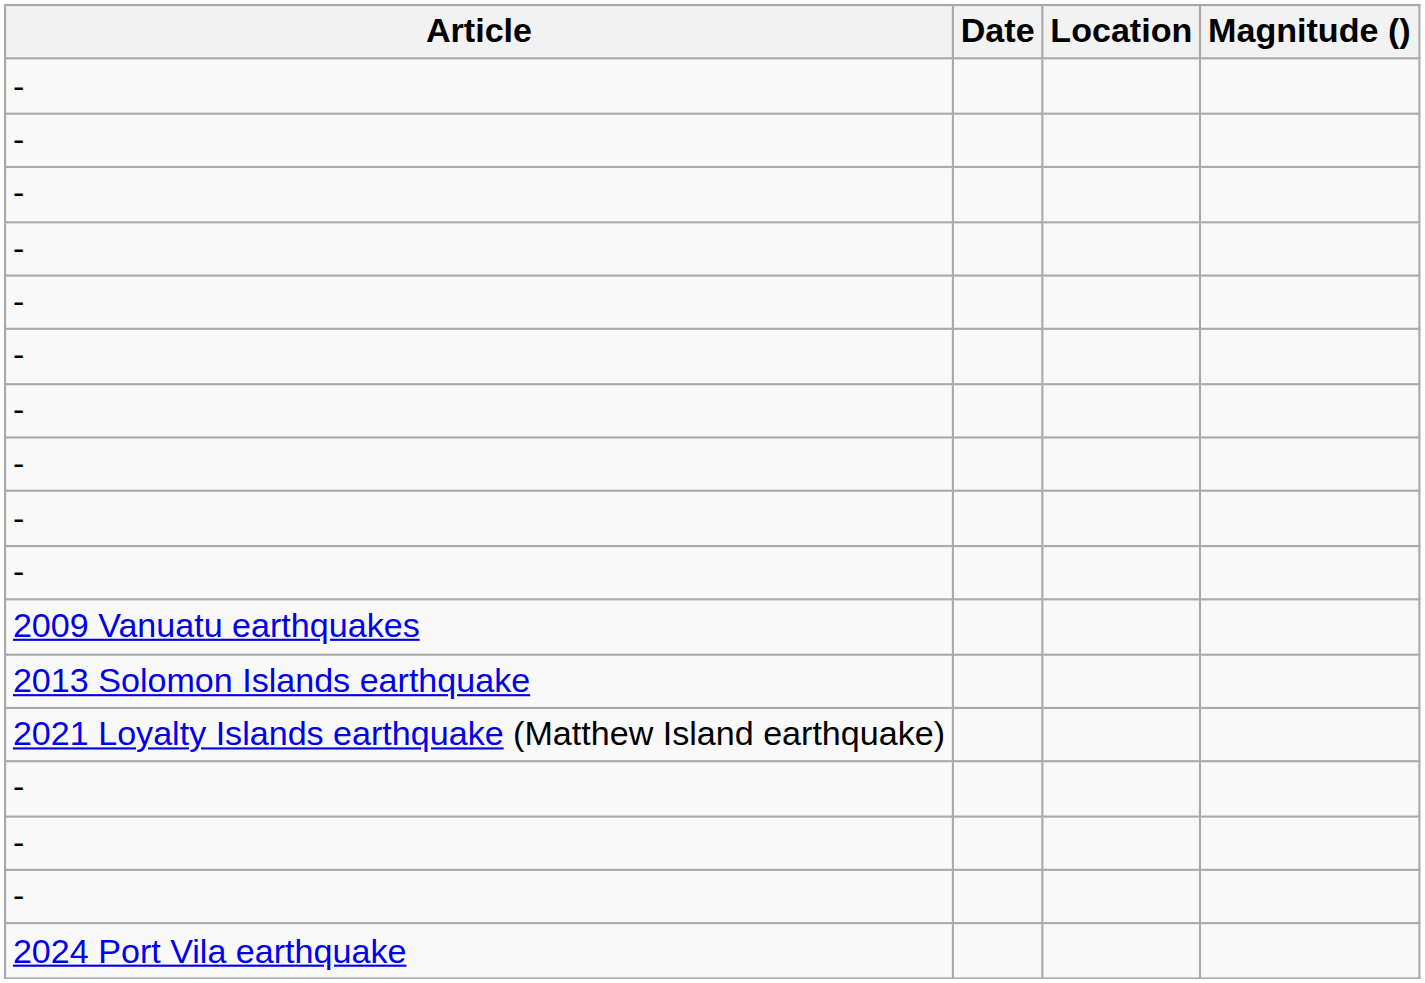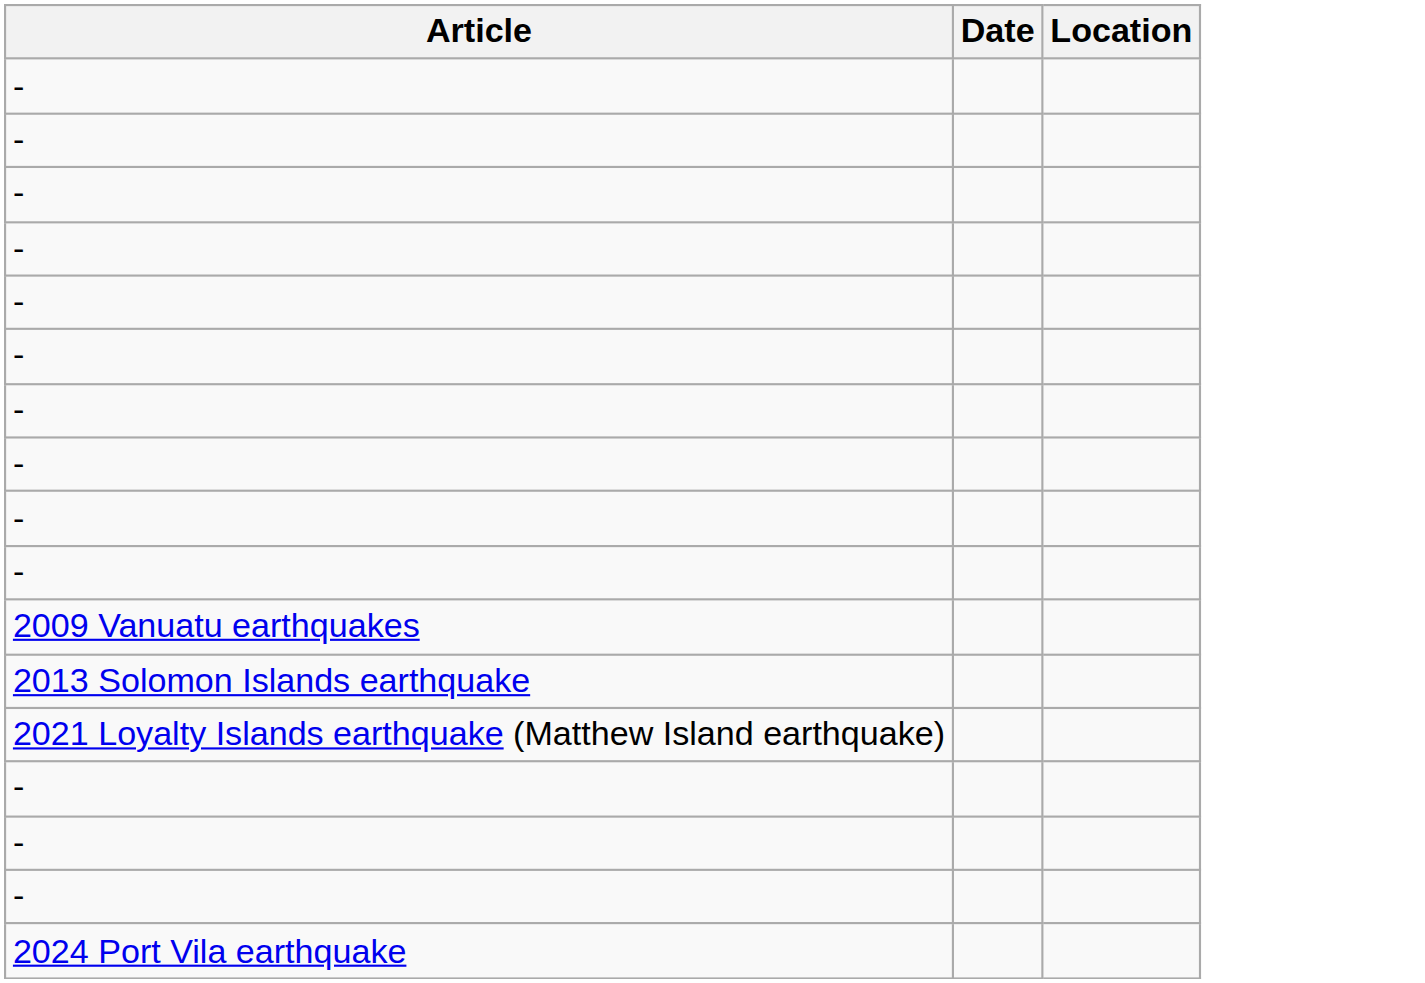 <table class="wikitable">
 <tr>
 <th>Article</th>
 <th>Date</th>
 <th>Location</th>
-<th>Magnitude ()</th>
 </tr>
 <tr>
 <td>-</td>
-<td></td>
 <td></td>
 <td></td>
 </tr>
 <tr>
 <td>-</td>
 <td></td>
 <td></td>
-<td></td>
 </tr>
 <tr>
 <td>-</td>
-<td></td>
 <td></td>
 <td></td>
 </tr>
 <tr>
 <td>-</td>
 <td></td>
 <td></td>
-<td></td>
 </tr>
 <tr>
 <td>-</td>
-<td></td>
 <td></td>
 <td></td>
 </tr>
 <tr>
 <td>-</td>
 <td></td>
 <td></td>
-<td></td>
 </tr>
 <tr>
 <td>-</td>
-<td></td>
 <td></td>
 <td></td>
 </tr>
 <tr>
 <td>-</td>
 <td></td>
 <td></td>
-<td></td>
 </tr>
 <tr>
 <td>-</td>
-<td></td>
 <td></td>
 <td></td>
 </tr>
 <tr>
 <td>-</td>
 <td></td>
 <td></td>
-<td></td>
 </tr>
 <tr>
 <td><a href='#'>2009 Vanuatu earthquakes</a></td>
-<td></td>
 <td></td>
 <td></td>
 </tr>
 <tr>
 <td><a href='#'>2013 Solomon Islands earthquake</a></td>
 <td></td>
 <td></td>
-<td></td>
 </tr>
 <tr>
 <td><a href='#'>2021 Loyalty Islands earthquake</a> (Matthew Island earthquake)</td>
-<td></td>
 <td></td>
 <td></td>
 </tr>
 <tr>
 <td>-</td>
 <td></td>
 <td></td>
-<td></td>
 </tr>
 <tr>
 <td>-</td>
-<td></td>
 <td></td>
 <td></td>
 </tr>
 <tr>
 <td>-</td>
 <td></td>
 <td></td>
-<td></td>
 </tr>
 <tr>
 <td><a href='#'>2024 Port Vila earthquake</a></td>
 <td></td>
 <td></td>
-<td></td>
 </tr>
 </table>
